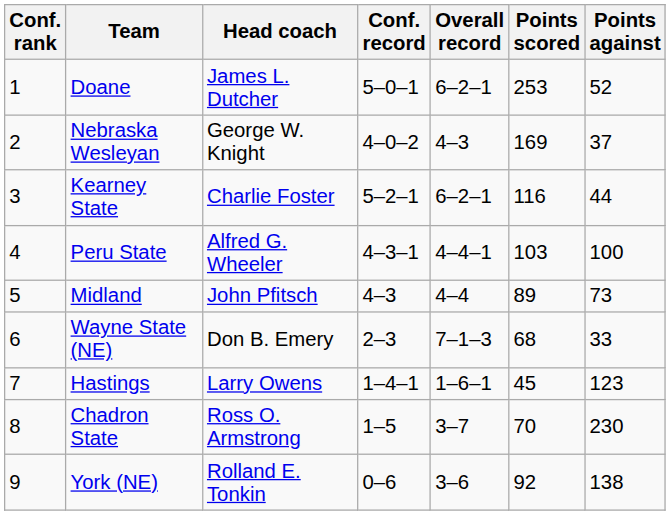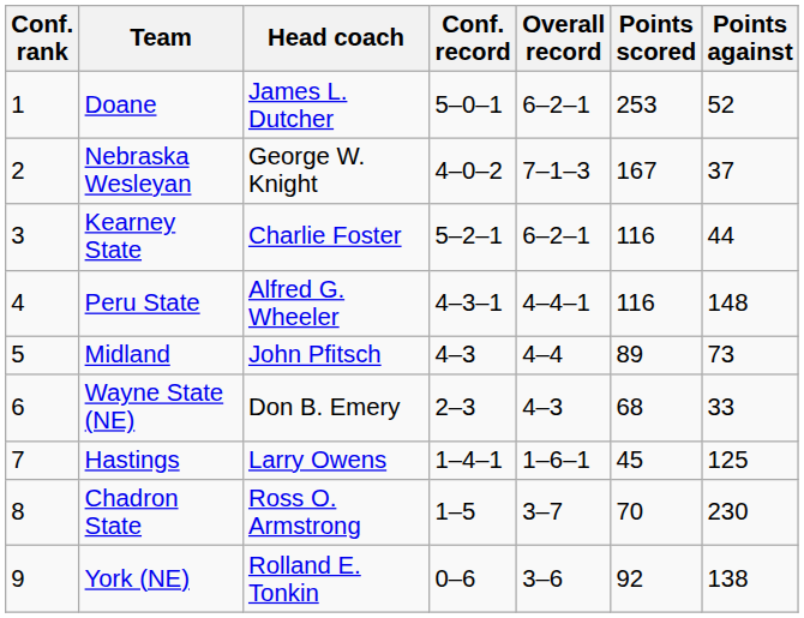 <table class="sortable wikitable">
 <tr>
 <th width="25">Conf. rank</th>
 <th width="100">Team</th>
 <th width="115">Head coach</th>
 <th width="50">Conf. record</th>
 <th width="50">Overall record</th>
 <th width="50">Points scored</th>
 <th width="50">Points against</th>
 </tr>
 <tr align="left" bgcolor="">
 <td>1</td>
 <td><a href='#'>Doane</a></td>
 <td><a href='#'>James L. Dutcher</a></td>
 <td>5–0–1</td>
 <td>6–2–1</td>
 <td>253</td>
 <td>52</td>
 </tr>
 <tr align="left" bgcolor="">
 <td>2</td>
 <td><a href='#'>Nebraska Wesleyan</a></td>
 <td>George W. Knight</td>
 <td>4–0–2</td>
-<td>4–3</td>
-<td>169</td>
+<td>7–1–3</td>
+<td>167</td>
 <td>37</td>
 </tr>
 <tr align="left" bgcolor="">
 <td>3</td>
 <td><a href='#'>Kearney State</a></td>
 <td><a href='#'>Charlie Foster</a></td>
 <td>5–2–1</td>
 <td>6–2–1</td>
 <td>116</td>
 <td>44</td>
 </tr>
 <tr align="left" bgcolor="">
 <td>4</td>
 <td><a href='#'>Peru State</a></td>
 <td><a href='#'>Alfred G. Wheeler</a></td>
 <td>4–3–1</td>
 <td>4–4–1</td>
-<td>103</td>
-<td>100</td>
+<td>116</td>
+<td>148</td>
 </tr>
 <tr align="left" bgcolor="">
 <td>5</td>
 <td><a href='#'>Midland</a></td>
 <td><a href='#'>John Pfitsch</a></td>
 <td>4–3</td>
 <td>4–4</td>
 <td>89</td>
 <td>73</td>
 </tr>
 <tr align="left" bgcolor="">
 <td>6</td>
 <td><a href='#'>Wayne State (NE)</a></td>
 <td>Don B. Emery</td>
 <td>2–3</td>
-<td>7–1–3</td>
+<td>4–3</td>
 <td>68</td>
 <td>33</td>
 </tr>
 <tr align="left" bgcolor="">
 <td>7</td>
 <td><a href='#'>Hastings</a></td>
 <td><a href='#'>Larry Owens</a></td>
 <td>1–4–1</td>
 <td>1–6–1</td>
 <td>45</td>
-<td>123</td>
+<td>125</td>
 </tr>
 <tr align="left" bgcolor="">
 <td>8</td>
 <td><a href='#'>Chadron State</a></td>
 <td><a href='#'>Ross O. Armstrong</a></td>
 <td>1–5</td>
 <td>3–7</td>
 <td>70</td>
 <td>230</td>
 </tr>
 <tr align="left" bgcolor="">
 <td>9</td>
 <td><a href='#'>York (NE)</a></td>
 <td><a href='#'>Rolland E. Tonkin</a></td>
 <td>0–6</td>
 <td>3–6</td>
 <td>92</td>
 <td>138</td>
 </tr>
 </table>
